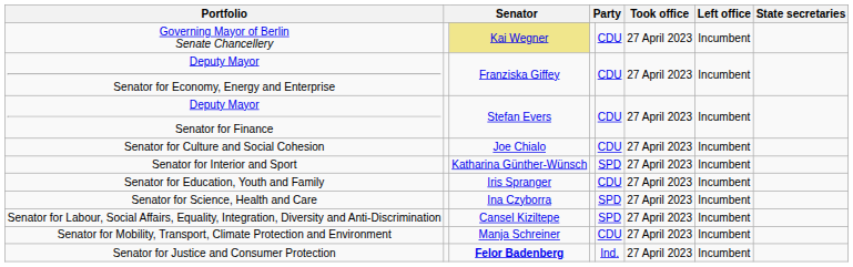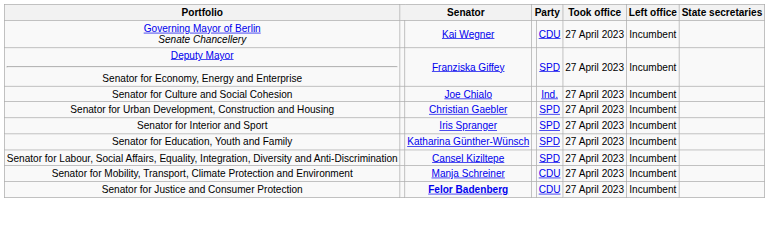 <table class=wikitable style="text-align:center; font-size:90%">
 <tr>
 <th>Portfolio</th>
 <th colspan=2>Senator</th>
 <th colspan=2>Party</th>
 <th>Took office</th>
 <th>Left office</th>
 <th>State secretaries</th>
 </tr>
 <tr>
 <td><a href='#'>Governing Mayor of Berlin</a><br><em>Senate Chancellery</em></td>
 <td></td>
-<td style="background: khaki;"><a href='#'>Kai Wegner</a><br></td>
+<td><a href='#'>Kai Wegner</a><br></td>
 <td bgcolor=></td>
 <td><a href='#'>CDU</a></td>
 <td>27 April 2023</td>
 <td>Incumbent</td>
 <td></td>
 </tr>
 <tr>
 <td><a href='#'>Deputy Mayor</a><hr> Senator for Economy, Energy and Enterprise</td>
 <td></td>
 <td><a href='#'>Franziska Giffey</a><br></td>
 <td bgcolor=></td>
-<td><a href='#'>CDU</a></td>
-<td>27 April 2023</td>
-<td>Incumbent</td>
-<td></td>
-</tr>
-<tr>
-<td><a href='#'>Deputy Mayor</a><hr>Senator for Finance</td>
-<td></td>
-<td><a href='#'>Stefan Evers</a><br></td>
-<td bgcolor=></td>
-<td><a href='#'>CDU</a></td>
+<td><a href='#'>SPD</a></td>
 <td>27 April 2023</td>
 <td>Incumbent</td>
 <td></td>
 </tr>
 <tr>
 <td>Senator for Culture and Social Cohesion</td>
 <td></td>
 <td><a href='#'>Joe Chialo</a><br></td>
 <td bgcolor=></td>
-<td><a href='#'>CDU</a></td>
+<td><a href='#'>Ind.</a><br></td>
+<td>27 April 2023</td>
+<td>Incumbent</td>
+<td></td>
+</tr>
+<tr>
+<td>Senator for Urban Development, Construction and Housing</td>
+<td></td>
+<td><a href='#'>Christian Gaebler</a><br></td>
+<td bgcolor=></td>
+<td><a href='#'>SPD</a></td>
 <td>27 April 2023</td>
 <td>Incumbent</td>
 <td></td>
 </tr>
 <tr>
 <td>Senator for Interior and Sport</td>
 <td></td>
-<td><a href='#'>Katharina Günther-Wünsch</a><br></td>
+<td><a href='#'>Iris Spranger</a><br></td>
 <td bgcolor=></td>
 <td><a href='#'>SPD</a></td>
 <td>27 April 2023</td>
 <td>Incumbent</td>
 <td></td>
 </tr>
 <tr>
 <td>Senator for Education, Youth and Family</td>
 <td></td>
-<td><a href='#'>Iris Spranger</a><br></td>
-<td bgcolor=></td>
-<td><a href='#'>CDU</a></td>
-<td>27 April 2023</td>
-<td>Incumbent</td>
-<td></td>
-</tr>
-<tr>
-<td>Senator for Science, Health and Care</td>
-<td></td>
-<td><a href='#'>Ina Czyborra</a><br></td>
+<td><a href='#'>Katharina Günther-Wünsch</a><br></td>
 <td bgcolor=></td>
 <td><a href='#'>SPD</a></td>
 <td>27 April 2023</td>
 <td>Incumbent</td>
 <td></td>
 </tr>
 <tr>
 <td>Senator for Labour, Social Affairs, Equality, Integration, Diversity and Anti-Discrimination</td>
 <td></td>
 <td><a href='#'>Cansel Kiziltepe</a><br></td>
 <td bgcolor=></td>
 <td><a href='#'>SPD</a></td>
 <td>27 April 2023</td>
 <td>Incumbent</td>
 <td></td>
 </tr>
 <tr>
 <td>Senator for Mobility, Transport, Climate Protection and Environment</td>
 <td></td>
 <td><a href='#'>Manja Schreiner</a><br></td>
 <td bgcolor=></td>
 <td><a href='#'>CDU</a></td>
 <td>27 April 2023</td>
 <td>Incumbent</td>
 <td></td>
 </tr>
 <tr>
 <td>Senator for Justice and Consumer Protection</td>
 <td></td>
 <td><strong><a href='#'>Felor Badenberg</a><br></strong></td>
 <td bgcolor=></td>
-<td><a href='#'>Ind.</a><br></td>
+<td><a href='#'>CDU</a></td>
 <td>27 April 2023</td>
 <td>Incumbent</td>
 <td></td>
 </tr>
 </table>
